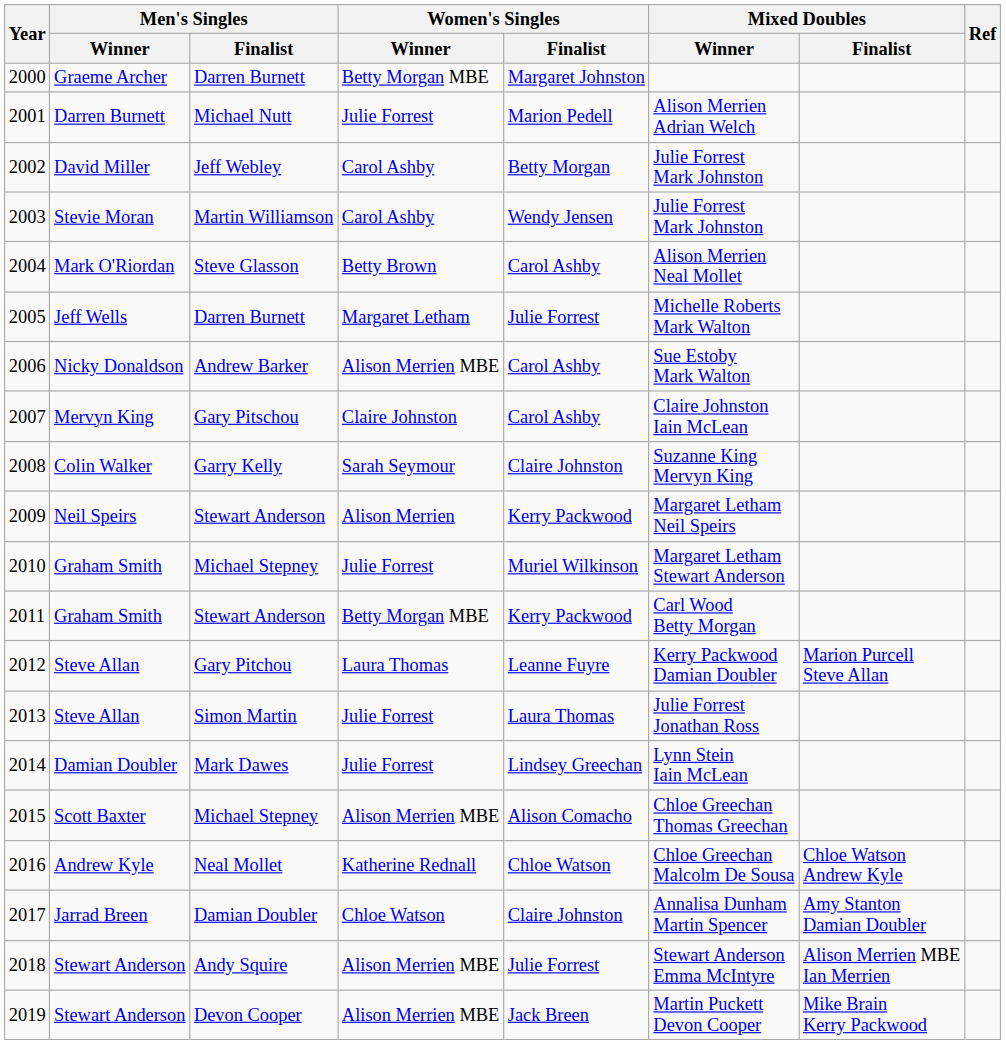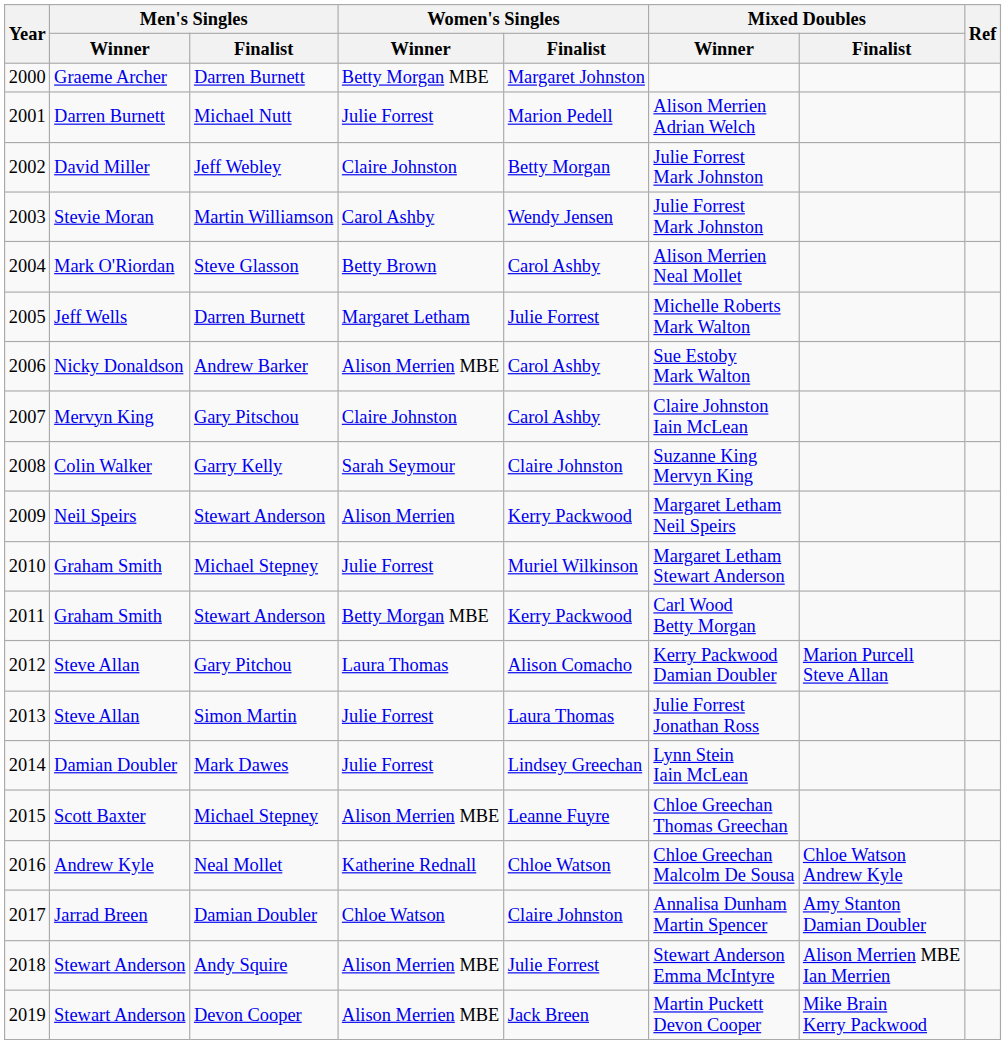 <table class="wikitable">
 <tr>
 <th rowspan="2">Year</th>
 <th colspan="2">Men's Singles</th>
 <th colspan="2">Women's Singles</th>
 <th colspan="2">Mixed Doubles</th>
 <th rowspan="2">Ref</th>
 </tr>
 <tr>
 <th>Winner</th>
 <th>Finalist</th>
 <th>Winner</th>
 <th>Finalist</th>
 <th>Winner</th>
 <th>Finalist</th>
 </tr>
 <tr>
 <td>2000</td>
 <td> <a href='#'>Graeme Archer</a></td>
 <td> <a href='#'>Darren Burnett</a></td>
 <td> <a href='#'>Betty Morgan</a> MBE</td>
 <td> <a href='#'>Margaret Johnston</a></td>
 <td></td>
 <td></td>
 <td></td>
 </tr>
 <tr>
 <td>2001</td>
 <td> <a href='#'>Darren Burnett</a></td>
 <td> <a href='#'>Michael Nutt</a></td>
 <td> <a href='#'>Julie Forrest</a></td>
 <td> <a href='#'>Marion Pedell</a></td>
 <td> <a href='#'>Alison Merrien</a><br> <a href='#'>Adrian Welch</a></td>
 <td></td>
 <td></td>
 </tr>
 <tr>
 <td>2002</td>
 <td> <a href='#'>David Miller</a></td>
 <td> <a href='#'>Jeff Webley</a></td>
-<td> <a href='#'>Carol Ashby</a></td>
+<td> <a href='#'>Claire Johnston</a></td>
 <td> <a href='#'>Betty Morgan</a></td>
 <td> <a href='#'>Julie Forrest</a><br> <a href='#'>Mark Johnston</a></td>
 <td></td>
 <td></td>
 </tr>
 <tr>
 <td>2003</td>
 <td> <a href='#'>Stevie Moran</a></td>
 <td> <a href='#'>Martin Williamson</a></td>
 <td> <a href='#'>Carol Ashby</a></td>
 <td> <a href='#'>Wendy Jensen</a></td>
 <td> <a href='#'>Julie Forrest</a><br> <a href='#'>Mark Johnston</a></td>
 <td></td>
 <td></td>
 </tr>
 <tr>
 <td>2004</td>
 <td> <a href='#'>Mark O'Riordan</a></td>
 <td> <a href='#'>Steve Glasson</a></td>
 <td> <a href='#'>Betty Brown</a></td>
 <td> <a href='#'>Carol Ashby</a></td>
 <td> <a href='#'>Alison Merrien</a><br> <a href='#'>Neal Mollet</a></td>
 <td></td>
 <td></td>
 </tr>
 <tr>
 <td>2005</td>
 <td> <a href='#'>Jeff Wells</a></td>
 <td> <a href='#'>Darren Burnett</a></td>
 <td> <a href='#'>Margaret Letham</a></td>
 <td> <a href='#'>Julie Forrest</a></td>
 <td> <a href='#'>Michelle Roberts</a><br> <a href='#'>Mark Walton</a></td>
 <td></td>
 <td></td>
 </tr>
 <tr>
 <td>2006</td>
 <td> <a href='#'>Nicky Donaldson</a></td>
 <td> <a href='#'>Andrew Barker</a></td>
 <td> <a href='#'>Alison Merrien</a> MBE</td>
 <td> <a href='#'>Carol Ashby</a></td>
 <td> <a href='#'>Sue Estoby</a><br> <a href='#'>Mark Walton</a></td>
 <td></td>
 <td></td>
 </tr>
 <tr>
 <td>2007</td>
 <td> <a href='#'>Mervyn King</a></td>
 <td> <a href='#'>Gary Pitschou</a></td>
 <td> <a href='#'>Claire Johnston</a></td>
 <td> <a href='#'>Carol Ashby</a></td>
 <td> <a href='#'>Claire Johnston</a><br> <a href='#'>Iain McLean</a></td>
 <td></td>
 <td></td>
 </tr>
 <tr>
 <td>2008</td>
 <td> <a href='#'>Colin Walker</a></td>
 <td> <a href='#'>Garry Kelly</a></td>
 <td> <a href='#'>Sarah Seymour</a></td>
 <td> <a href='#'>Claire Johnston</a></td>
 <td> <a href='#'>Suzanne King</a><br> <a href='#'>Mervyn King</a></td>
 <td></td>
 <td></td>
 </tr>
 <tr>
 <td>2009</td>
 <td> <a href='#'>Neil Speirs</a></td>
 <td> <a href='#'>Stewart Anderson</a></td>
 <td> <a href='#'>Alison Merrien</a></td>
 <td> <a href='#'>Kerry Packwood</a></td>
 <td> <a href='#'>Margaret Letham</a><br> <a href='#'>Neil Speirs</a></td>
 <td></td>
 <td></td>
 </tr>
 <tr>
 <td>2010</td>
 <td> <a href='#'>Graham Smith</a></td>
 <td> <a href='#'>Michael Stepney</a></td>
 <td> <a href='#'>Julie Forrest</a></td>
 <td> <a href='#'>Muriel Wilkinson</a></td>
 <td> <a href='#'>Margaret Letham</a><br> <a href='#'>Stewart Anderson</a></td>
 <td></td>
 <td></td>
 </tr>
 <tr>
 <td>2011</td>
 <td> <a href='#'>Graham Smith</a></td>
 <td> <a href='#'>Stewart Anderson</a></td>
 <td> <a href='#'>Betty Morgan</a> MBE</td>
 <td> <a href='#'>Kerry Packwood</a></td>
 <td> <a href='#'>Carl Wood</a><br> <a href='#'>Betty Morgan</a></td>
 <td></td>
 <td></td>
 </tr>
 <tr>
 <td>2012</td>
 <td> <a href='#'>Steve Allan</a></td>
 <td> <a href='#'>Gary Pitchou</a></td>
 <td> <a href='#'>Laura Thomas</a></td>
-<td> <a href='#'>Leanne Fuyre</a></td>
+<td> <a href='#'>Alison Comacho</a></td>
 <td> <a href='#'>Kerry Packwood</a><br> <a href='#'>Damian Doubler</a></td>
 <td> <a href='#'>Marion Purcell</a><br> <a href='#'>Steve Allan</a></td>
 <td><br></td>
 </tr>
 <tr>
 <td>2013</td>
 <td> <a href='#'>Steve Allan</a></td>
 <td> <a href='#'>Simon Martin</a></td>
 <td> <a href='#'>Julie Forrest</a></td>
 <td> <a href='#'>Laura Thomas</a></td>
 <td> <a href='#'>Julie Forrest</a><br> <a href='#'>Jonathan Ross</a></td>
 <td></td>
 <td></td>
 </tr>
 <tr>
 <td>2014</td>
 <td> <a href='#'>Damian Doubler</a></td>
 <td> <a href='#'>Mark Dawes</a></td>
 <td> <a href='#'>Julie Forrest</a></td>
 <td> <a href='#'>Lindsey Greechan</a></td>
 <td> <a href='#'>Lynn Stein</a><br> <a href='#'>Iain McLean</a></td>
 <td></td>
 <td></td>
 </tr>
 <tr>
 <td>2015</td>
 <td> <a href='#'>Scott Baxter</a></td>
 <td> <a href='#'>Michael Stepney</a></td>
 <td> <a href='#'>Alison Merrien</a> MBE</td>
-<td> <a href='#'>Alison Comacho</a></td>
+<td> <a href='#'>Leanne Fuyre</a></td>
 <td> <a href='#'>Chloe Greechan</a><br> <a href='#'>Thomas Greechan</a></td>
 <td></td>
 <td></td>
 </tr>
 <tr>
 <td>2016</td>
 <td> <a href='#'>Andrew Kyle</a></td>
 <td> <a href='#'>Neal Mollet</a></td>
 <td> <a href='#'>Katherine Rednall</a></td>
 <td> <a href='#'>Chloe Watson</a></td>
 <td> <a href='#'>Chloe Greechan</a><br> <a href='#'>Malcolm De Sousa</a></td>
 <td> <a href='#'>Chloe Watson</a><br> <a href='#'>Andrew Kyle</a></td>
 <td></td>
 </tr>
 <tr>
 <td>2017</td>
 <td> <a href='#'>Jarrad Breen</a></td>
 <td> <a href='#'>Damian Doubler</a></td>
 <td> <a href='#'>Chloe Watson</a></td>
 <td> <a href='#'>Claire Johnston</a></td>
 <td> <a href='#'>Annalisa Dunham</a> <br>  <a href='#'>Martin Spencer</a></td>
 <td> <a href='#'>Amy Stanton</a> <br>  <a href='#'>Damian Doubler</a></td>
 <td></td>
 </tr>
 <tr>
 <td>2018</td>
 <td> <a href='#'>Stewart Anderson</a></td>
 <td> <a href='#'>Andy Squire</a></td>
 <td> <a href='#'>Alison Merrien</a> MBE</td>
 <td> <a href='#'>Julie Forrest</a></td>
 <td> <a href='#'>Stewart Anderson</a> <br>  <a href='#'>Emma McIntyre</a></td>
 <td> <a href='#'>Alison Merrien</a> MBE<br>  <a href='#'>Ian Merrien</a></td>
 <td></td>
 </tr>
 <tr>
 <td>2019</td>
 <td> <a href='#'>Stewart Anderson</a></td>
 <td> <a href='#'>Devon Cooper</a></td>
 <td> <a href='#'>Alison Merrien</a> MBE</td>
 <td> <a href='#'>Jack Breen</a></td>
 <td> <a href='#'>Martin Puckett</a> <br>  <a href='#'>Devon Cooper</a></td>
 <td> <a href='#'>Mike Brain</a> <br> <a href='#'>Kerry Packwood</a></td>
 <td></td>
 </tr>
 </table>
